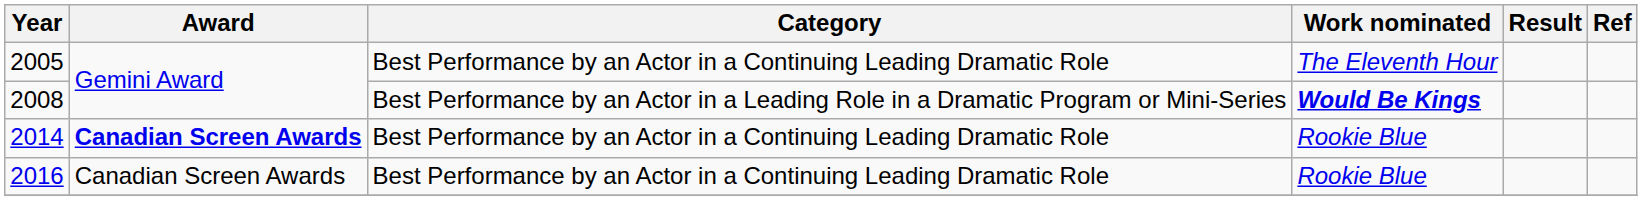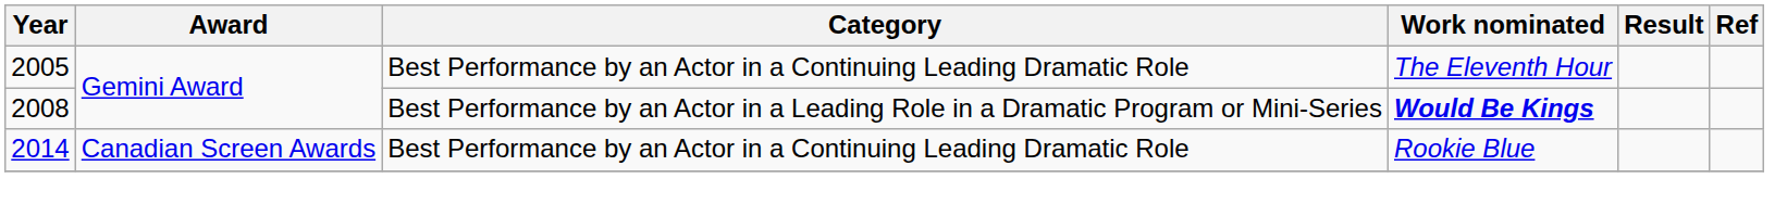 <table class="wikitable">
 <tr>
 <th>Year</th>
 <th>Award</th>
 <th>Category</th>
 <th>Work nominated</th>
 <th>Result</th>
 <th>Ref</th>
 </tr>
 <tr>
 <td>2005</td>
 <td rowspan="2"><a href='#'>Gemini Award</a></td>
 <td>Best Performance by an Actor in a Continuing Leading Dramatic Role</td>
 <td><em><a href='#'>The Eleventh Hour</a></em></td>
 <td></td>
 <td></td>
 </tr>
 <tr>
 <td>2008</td>
 <td>Best Performance by an Actor in a Leading Role in a Dramatic Program or Mini-Series</td>
 <td><strong><em><a href='#'>Would Be Kings</a></em></strong></td>
 <td></td>
 <td></td>
 </tr>
 <tr>
 <td><a href='#'>2014</a></td>
-<td><strong><a href='#'>Canadian Screen Awards</a></strong></td>
+<td><a href='#'>Canadian Screen Awards</a></td>
 <td>Best Performance by an Actor in a Continuing Leading Dramatic Role</td>
 <td><em><a href='#'>Rookie Blue</a></em></td>
 <td></td>
 <td style="text-align:center;"></td>
 </tr>
 <tr>
-<td><a href='#'>2016</a></td>
-<td>Canadian Screen Awards</td>
-<td>Best Performance by an Actor in a Continuing Leading Dramatic Role</td>
-<td><em><a href='#'>Rookie Blue</a></em></td>
-<td></td>
-<td style="text-align:center;"><br></td>
-</tr>
-<tr>
 </tr>
 </table>
